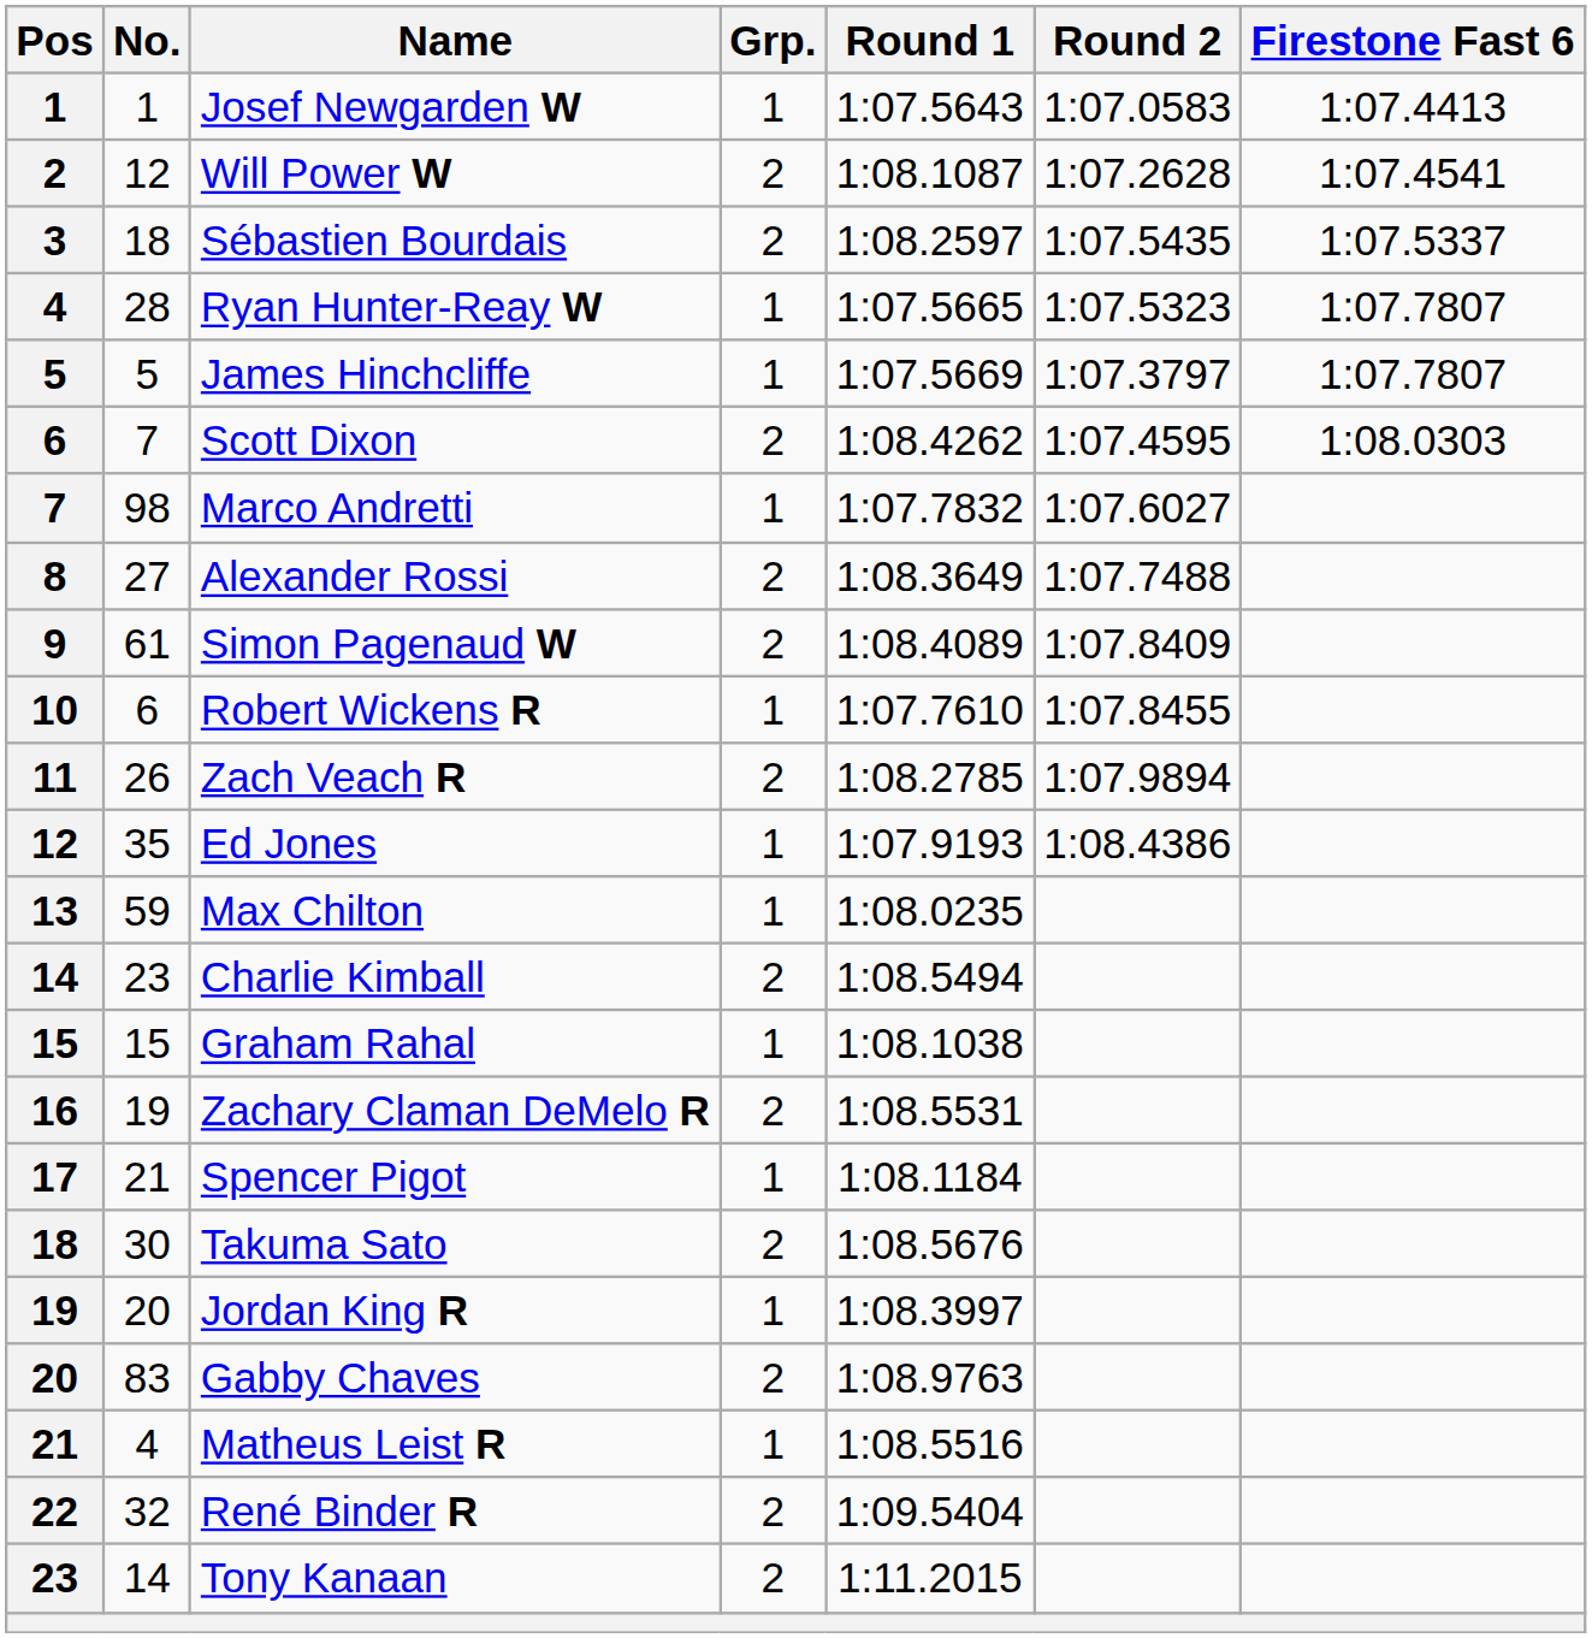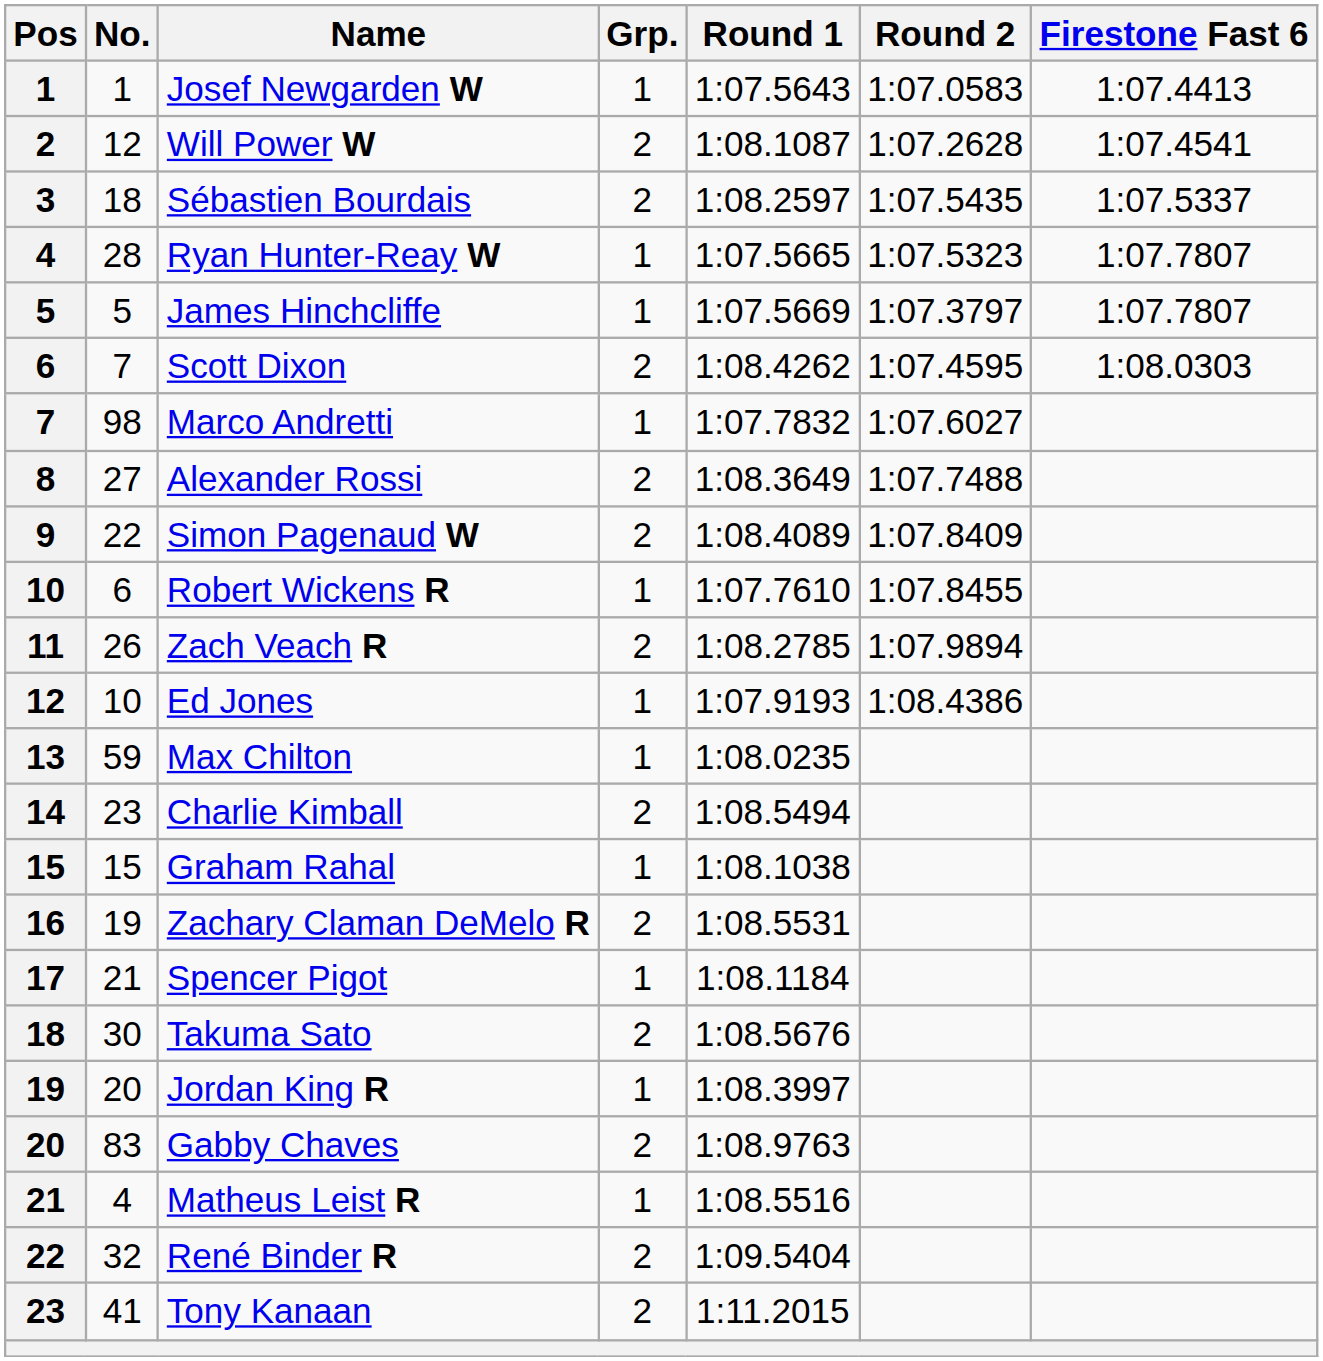 <table class="wikitable sortable" style="text-align:center; font-size: 95%;">
 <tr>
 <th>Pos</th>
 <th>No.</th>
 <th>Name</th>
 <th>Grp.</th>
 <th>Round 1</th>
 <th>Round 2</th>
 <th><a href='#'>Firestone</a> Fast 6</th>
 </tr>
 <tr>
 <th scope="row">1</th>
 <td>1</td>
 <td align="left"> <a href='#'>Josef Newgarden</a> <strong><span>W</span></strong></td>
 <td>1</td>
 <td>1:07.5643</td>
 <td>1:07.0583</td>
 <td>1:07.4413</td>
 </tr>
 <tr>
 <th scope="row">2</th>
 <td>12</td>
 <td align="left"> <a href='#'>Will Power</a> <strong><span>W</span></strong></td>
 <td>2</td>
 <td>1:08.1087</td>
 <td>1:07.2628</td>
 <td>1:07.4541</td>
 </tr>
 <tr>
 <th scope="row">3</th>
 <td>18</td>
 <td align="left"> <a href='#'>Sébastien Bourdais</a></td>
 <td>2</td>
 <td>1:08.2597</td>
 <td>1:07.5435</td>
 <td>1:07.5337</td>
 </tr>
 <tr>
 <th scope="row">4</th>
 <td>28</td>
 <td align="left"> <a href='#'>Ryan Hunter-Reay</a> <strong><span>W</span></strong></td>
 <td>1</td>
 <td>1:07.5665</td>
 <td>1:07.5323</td>
 <td>1:07.7807</td>
 </tr>
 <tr>
 <th scope="row">5</th>
 <td>5</td>
 <td align="left"> <a href='#'>James Hinchcliffe</a></td>
 <td>1</td>
 <td>1:07.5669</td>
 <td>1:07.3797</td>
 <td>1:07.7807</td>
 </tr>
 <tr>
 <th scope="row">6</th>
 <td>7</td>
 <td align="left"> <a href='#'>Scott Dixon</a></td>
 <td>2</td>
 <td>1:08.4262</td>
 <td>1:07.4595</td>
 <td>1:08.0303</td>
 </tr>
 <tr>
 <th scope="row">7</th>
 <td>98</td>
 <td align="left"> <a href='#'>Marco Andretti</a></td>
 <td>1</td>
 <td>1:07.7832</td>
 <td>1:07.6027</td>
 <td></td>
 </tr>
 <tr>
 <th scope="row">8</th>
 <td>27</td>
 <td align="left"> <a href='#'>Alexander Rossi</a></td>
 <td>2</td>
 <td>1:08.3649</td>
 <td>1:07.7488</td>
 <td></td>
 </tr>
 <tr>
 <th scope="row">9</th>
-<td>61</td>
+<td>22</td>
 <td align="left"> <a href='#'>Simon Pagenaud</a> <strong><span>W</span></strong></td>
 <td>2</td>
 <td>1:08.4089</td>
 <td>1:07.8409</td>
 <td></td>
 </tr>
 <tr>
 <th scope="row">10</th>
 <td>6</td>
 <td align="left"> <a href='#'>Robert Wickens</a> <strong><span>R</span></strong></td>
 <td>1</td>
 <td>1:07.7610</td>
 <td>1:07.8455</td>
 <td></td>
 </tr>
 <tr>
 <th scope="row">11</th>
 <td>26</td>
 <td align="left"> <a href='#'>Zach Veach</a> <strong><span>R</span></strong></td>
 <td>2</td>
 <td>1:08.2785</td>
 <td>1:07.9894</td>
 <td></td>
 </tr>
 <tr>
 <th scope="row">12</th>
-<td>35</td>
+<td>10</td>
 <td align="left"> <a href='#'>Ed Jones</a></td>
 <td>1</td>
 <td>1:07.9193</td>
 <td>1:08.4386</td>
 <td></td>
 </tr>
 <tr>
 <th scope="row">13</th>
 <td>59</td>
 <td align="left"> <a href='#'>Max Chilton</a></td>
 <td>1</td>
 <td>1:08.0235</td>
 <td></td>
 <td></td>
 </tr>
 <tr>
 <th scope="row">14</th>
 <td>23</td>
 <td align="left"> <a href='#'>Charlie Kimball</a></td>
 <td>2</td>
 <td>1:08.5494</td>
 <td></td>
 <td></td>
 </tr>
 <tr>
 <th scope="row">15</th>
 <td>15</td>
 <td align="left"> <a href='#'>Graham Rahal</a></td>
 <td>1</td>
 <td>1:08.1038</td>
 <td></td>
 <td></td>
 </tr>
 <tr>
 <th scope="row">16</th>
 <td>19</td>
 <td align="left"> <a href='#'>Zachary Claman DeMelo</a> <strong><span>R</span></strong></td>
 <td>2</td>
 <td>1:08.5531</td>
 <td></td>
 <td></td>
 </tr>
 <tr>
 <th scope="row">17</th>
 <td>21</td>
 <td align="left"> <a href='#'>Spencer Pigot</a></td>
 <td>1</td>
 <td>1:08.1184</td>
 <td></td>
 <td></td>
 </tr>
 <tr>
 <th scope="row">18</th>
 <td>30</td>
 <td align="left"> <a href='#'>Takuma Sato</a></td>
 <td>2</td>
 <td>1:08.5676</td>
 <td></td>
 <td></td>
 </tr>
 <tr>
 <th scope="row">19</th>
 <td>20</td>
 <td align="left"> <a href='#'>Jordan King</a> <strong><span>R</span></strong></td>
 <td>1</td>
 <td>1:08.3997</td>
 <td></td>
 <td></td>
 </tr>
 <tr>
 <th scope="row">20</th>
 <td>83</td>
 <td align="left"> <a href='#'>Gabby Chaves</a></td>
 <td>2</td>
 <td>1:08.9763</td>
 <td></td>
 <td></td>
 </tr>
 <tr>
 <th scope="row">21</th>
 <td>4</td>
 <td align="left"> <a href='#'>Matheus Leist</a> <strong><span>R</span></strong></td>
 <td>1</td>
 <td>1:08.5516</td>
 <td></td>
 <td></td>
 </tr>
 <tr>
 <th scope="row">22</th>
 <td>32</td>
 <td align="left"> <a href='#'>René Binder</a> <strong><span>R</span></strong></td>
 <td>2</td>
 <td>1:09.5404</td>
 <td></td>
 <td></td>
 </tr>
 <tr>
 <th scope="row">23</th>
-<td>14</td>
+<td>41</td>
 <td align="left"> <a href='#'>Tony Kanaan</a></td>
 <td>2</td>
 <td>1:11.2015</td>
 <td></td>
 <td></td>
 </tr>
 <tr>
 <th colspan="7"></th>
 </tr>
 </table>
